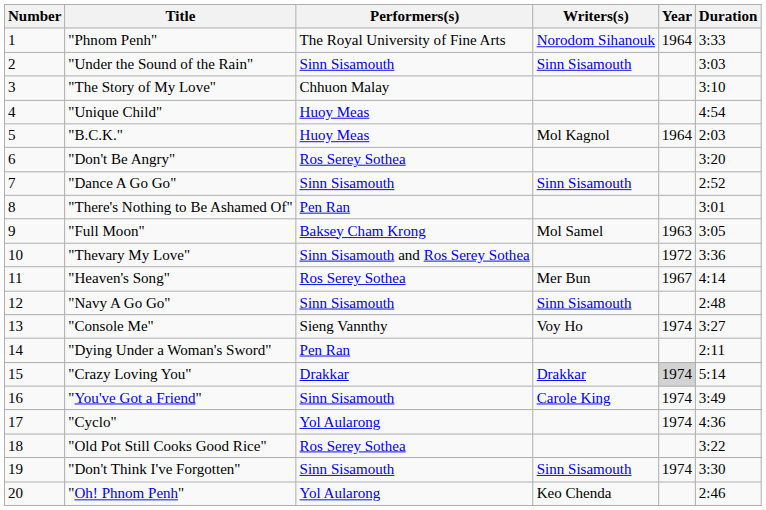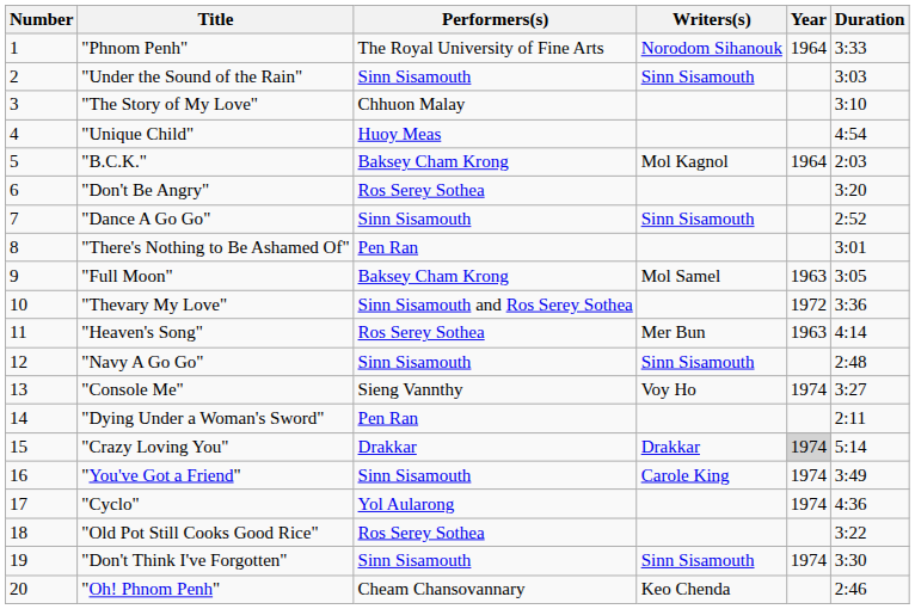 <table class="wikitable">
 <tr>
 <th>Number</th>
 <th>Title</th>
 <th>Performers(s)</th>
 <th>Writers(s)</th>
 <th>Year</th>
 <th>Duration</th>
 </tr>
 <tr>
 <td>1</td>
 <td>"Phnom Penh"</td>
 <td>The Royal University of Fine Arts</td>
 <td><a href='#'>Norodom Sihanouk</a></td>
 <td>1964</td>
 <td>3:33</td>
 </tr>
 <tr>
 <td>2</td>
 <td>"Under the Sound of the Rain"</td>
 <td><a href='#'>Sinn Sisamouth</a></td>
 <td><a href='#'>Sinn Sisamouth</a></td>
 <td></td>
 <td>3:03</td>
 </tr>
 <tr>
 <td>3</td>
 <td>"The Story of My Love"</td>
 <td>Chhuon Malay</td>
 <td></td>
 <td></td>
 <td>3:10</td>
 </tr>
 <tr>
 <td>4</td>
 <td>"Unique Child"</td>
 <td><a href='#'>Huoy Meas</a></td>
 <td></td>
 <td></td>
 <td>4:54</td>
 </tr>
 <tr>
 <td>5</td>
 <td>"B.C.K."</td>
-<td><a href='#'>Huoy Meas</a></td>
+<td><a href='#'>Baksey Cham Krong</a></td>
 <td>Mol Kagnol</td>
 <td>1964</td>
 <td>2:03</td>
 </tr>
 <tr>
 <td>6</td>
 <td>"Don't Be Angry"</td>
 <td><a href='#'>Ros Serey Sothea</a></td>
 <td></td>
 <td></td>
 <td>3:20</td>
 </tr>
 <tr>
 <td>7</td>
 <td>"Dance A Go Go"</td>
 <td><a href='#'>Sinn Sisamouth</a></td>
 <td><a href='#'>Sinn Sisamouth</a></td>
 <td></td>
 <td>2:52</td>
 </tr>
 <tr>
 <td>8</td>
 <td>"There's Nothing to Be Ashamed Of"</td>
 <td><a href='#'>Pen Ran</a></td>
 <td></td>
 <td></td>
 <td>3:01</td>
 </tr>
 <tr>
 <td>9</td>
 <td>"Full Moon"</td>
 <td><a href='#'>Baksey Cham Krong</a></td>
 <td>Mol Samel</td>
 <td>1963</td>
 <td>3:05</td>
 </tr>
 <tr>
 <td>10</td>
 <td>"Thevary My Love"</td>
 <td><a href='#'>Sinn Sisamouth</a> and <a href='#'>Ros Serey Sothea</a></td>
 <td></td>
 <td>1972</td>
 <td>3:36</td>
 </tr>
 <tr>
 <td>11</td>
 <td>"Heaven's Song"</td>
 <td><a href='#'>Ros Serey Sothea</a></td>
 <td>Mer Bun</td>
-<td>1967</td>
+<td>1963</td>
 <td>4:14</td>
 </tr>
 <tr>
 <td>12</td>
 <td>"Navy A Go Go"</td>
 <td><a href='#'>Sinn Sisamouth</a></td>
 <td><a href='#'>Sinn Sisamouth</a></td>
 <td></td>
 <td>2:48</td>
 </tr>
 <tr>
 <td>13</td>
 <td>"Console Me"</td>
 <td>Sieng Vannthy</td>
 <td>Voy Ho</td>
 <td>1974</td>
 <td>3:27</td>
 </tr>
 <tr>
 <td>14</td>
 <td>"Dying Under a Woman's Sword"</td>
 <td><a href='#'>Pen Ran</a></td>
 <td></td>
 <td></td>
 <td>2:11</td>
 </tr>
 <tr>
 <td>15</td>
 <td>"Crazy Loving You"</td>
 <td><a href='#'>Drakkar</a></td>
 <td><a href='#'>Drakkar</a></td>
 <td style="background: lightgrey;">1974</td>
 <td>5:14</td>
 </tr>
 <tr>
 <td>16</td>
 <td>"<a href='#'>You've Got a Friend</a>"</td>
 <td><a href='#'>Sinn Sisamouth</a></td>
 <td><a href='#'>Carole King</a></td>
 <td>1974</td>
 <td>3:49</td>
 </tr>
 <tr>
 <td>17</td>
 <td>"Cyclo"</td>
 <td><a href='#'>Yol Aularong</a></td>
 <td></td>
 <td>1974</td>
 <td>4:36</td>
 </tr>
 <tr>
 <td>18</td>
 <td>"Old Pot Still Cooks Good Rice"</td>
 <td><a href='#'>Ros Serey Sothea</a></td>
 <td></td>
 <td></td>
 <td>3:22</td>
 </tr>
 <tr>
 <td>19</td>
 <td>"Don't Think I've Forgotten"</td>
 <td><a href='#'>Sinn Sisamouth</a></td>
 <td><a href='#'>Sinn Sisamouth</a></td>
 <td>1974</td>
 <td>3:30</td>
 </tr>
 <tr>
 <td>20</td>
 <td>"<a href='#'>Oh! Phnom Penh</a>"</td>
-<td><a href='#'>Yol Aularong</a></td>
+<td>Cheam Chansovannary</td>
 <td>Keo Chenda</td>
 <td></td>
 <td>2:46</td>
 </tr>
 </table>
